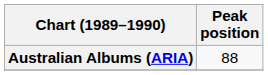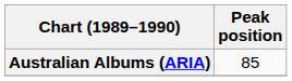 <table class="wikitable sortable plainrowheaders" style="text-align:center">
 <tr>
 <th scope="col">Chart (1989–1990)</th>
 <th scope="col">Peak<br>position</th>
 </tr>
 <tr>
 <th scope="row">Australian Albums (<a href='#'>ARIA</a>)</th>
-<td>88</td>
+<td>85</td>
 </tr>
 <tr>
 </tr>
 </table>
